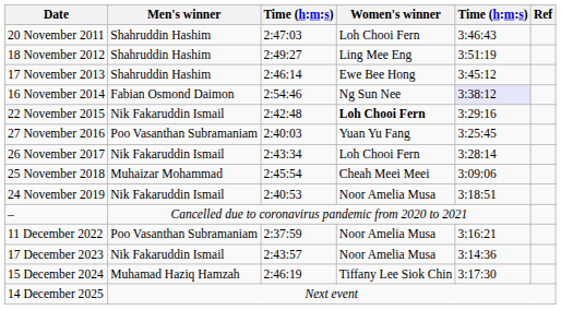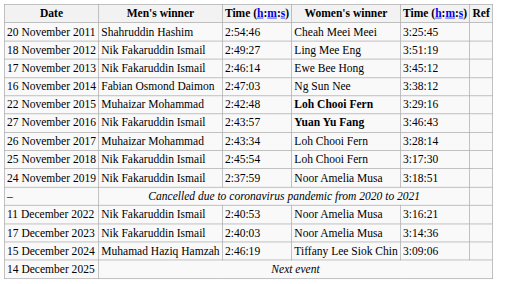 <table class="wikitable">
 <tr>
 <th>Date</th>
 <th>Men's winner</th>
 <th>Time (<a href='#'>h</a>:<a href='#'>m</a>:<a href='#'>s</a>)</th>
 <th>Women's winner</th>
 <th>Time (<a href='#'>h</a>:<a href='#'>m</a>:<a href='#'>s</a>)</th>
 <th>Ref</th>
 </tr>
 <tr>
 <td>20 November 2011</td>
 <td align=left>Shahruddin Hashim</td>
-<td>2:47:03</td>
-<td align=left>Loh Chooi Fern</td>
-<td>3:46:43</td>
+<td>2:54:46</td>
+<td align=left>Cheah Meei Meei</td>
+<td>3:25:45</td>
 <td></td>
 </tr>
 <tr>
 <td>18 November 2012</td>
-<td align=left>Shahruddin Hashim</td>
+<td align=left>Nik Fakaruddin Ismail</td>
 <td>2:49:27</td>
 <td align=left>Ling Mee Eng</td>
 <td>3:51:19</td>
 <td></td>
 </tr>
 <tr>
 <td>17 November 2013</td>
-<td align=left>Shahruddin Hashim</td>
+<td align=left>Nik Fakaruddin Ismail</td>
 <td>2:46:14</td>
 <td align=left>Ewe Bee Hong</td>
 <td>3:45:12</td>
 <td></td>
 </tr>
 <tr>
 <td>16 November 2014</td>
 <td align=left>Fabian Osmond Daimon</td>
-<td>2:54:46</td>
+<td>2:47:03</td>
 <td align=left>Ng Sun Nee</td>
-<td style="background: lavender;">3:38:12</td>
+<td>3:38:12</td>
 <td></td>
 </tr>
 <tr>
 <td>22 November 2015</td>
-<td align=left>Nik Fakaruddin Ismail</td>
+<td align=left>Muhaizar Mohammad</td>
 <td>2:42:48</td>
 <td align=left><strong>Loh Chooi Fern</strong></td>
 <td>3:29:16</td>
 <td></td>
 </tr>
 <tr>
 <td>27 November 2016</td>
-<td align=left>Poo Vasanthan Subramaniam</td>
-<td>2:40:03</td>
-<td align=left>Yuan Yu Fang</td>
-<td>3:25:45</td>
+<td align=left>Nik Fakaruddin Ismail</td>
+<td>2:43:57</td>
+<td align=left><strong>Yuan Yu Fang</strong></td>
+<td>3:46:43</td>
 <td></td>
 </tr>
 <tr>
 <td>26 November 2017</td>
-<td align=left>Nik Fakaruddin Ismail</td>
+<td align=left>Muhaizar Mohammad</td>
 <td>2:43:34</td>
 <td align=left>Loh Chooi Fern</td>
 <td>3:28:14</td>
 <td></td>
 </tr>
 <tr>
 <td>25 November 2018</td>
-<td align=left>Muhaizar Mohammad</td>
+<td align=left>Nik Fakaruddin Ismail</td>
 <td>2:45:54</td>
-<td align=left>Cheah Meei Meei</td>
-<td>3:09:06</td>
+<td align=left>Loh Chooi Fern</td>
+<td>3:17:30</td>
 <td></td>
 </tr>
 <tr>
 <td>24 November 2019</td>
 <td align=left>Nik Fakaruddin Ismail</td>
-<td>2:40:53</td>
+<td>2:37:59</td>
 <td align=left>Noor Amelia Musa</td>
 <td>3:18:51</td>
 <td></td>
 </tr>
 <tr>
 <td>–</td>
 <td colspan="4" align="center" data-sort-value=""><em>Cancelled due to coronavirus pandemic from 2020 to 2021</em></td>
 <td></td>
 </tr>
 <tr>
 <td>11 December 2022</td>
-<td align=left>Poo Vasanthan Subramaniam</td>
-<td>2:37:59</td>
+<td align=left>Nik Fakaruddin Ismail</td>
+<td>2:40:53</td>
 <td align=left>Noor Amelia Musa</td>
 <td>3:16:21</td>
 <td></td>
 </tr>
 <tr>
 <td>17 December 2023</td>
 <td align=left>Nik Fakaruddin Ismail</td>
-<td>2:43:57</td>
+<td>2:40:03</td>
 <td align=left>Noor Amelia Musa</td>
 <td>3:14:36</td>
 <td></td>
 </tr>
 <tr>
 <td>15 December 2024</td>
 <td align=left>Muhamad Haziq Hamzah</td>
 <td>2:46:19</td>
 <td align=left>Tiffany Lee Siok Chin</td>
-<td>3:17:30</td>
+<td>3:09:06</td>
 <td></td>
 </tr>
 <tr>
 <td>14 December 2025</td>
 <td colspan=5 align="center"><em>Next event</em></td>
 </tr>
 </table>
